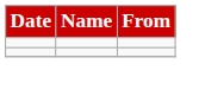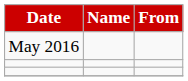 <table class="wikitable sortable">
 <tr>
 <th style="background:#CC0000; color:white;">Date</th>
 <th style="background:#CC0000; color:white;">Name</th>
 <th style="background:#CC0000; color:white;">From</th>
+</tr>
+<tr>
+<td>May 2016</td>
+<td></td>
+<td></td>
 </tr>
 <tr>
 <td></td>
 <td></td>
 <td></td>
 </tr>
 <tr>
 <td></td>
 <td></td>
 <td></td>
 </tr>
 <tr>
 </tr>
 </table>
